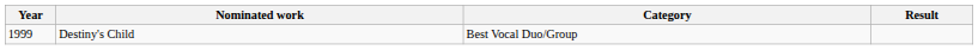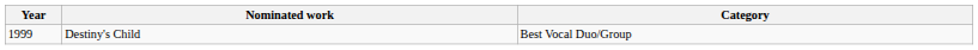 <table class="wikitable" width="100%">
 <tr>
 <th width="5%">Year</th>
 <th width="40%">Nominated work</th>
 <th width="40%">Category</th>
-<th width="10%">Result</th>
 </tr>
 <tr>
 <td>1999</td>
 <td>Destiny's Child</td>
 <td>Best Vocal Duo/Group</td>
-<td></td>
 </tr>
 </table>
